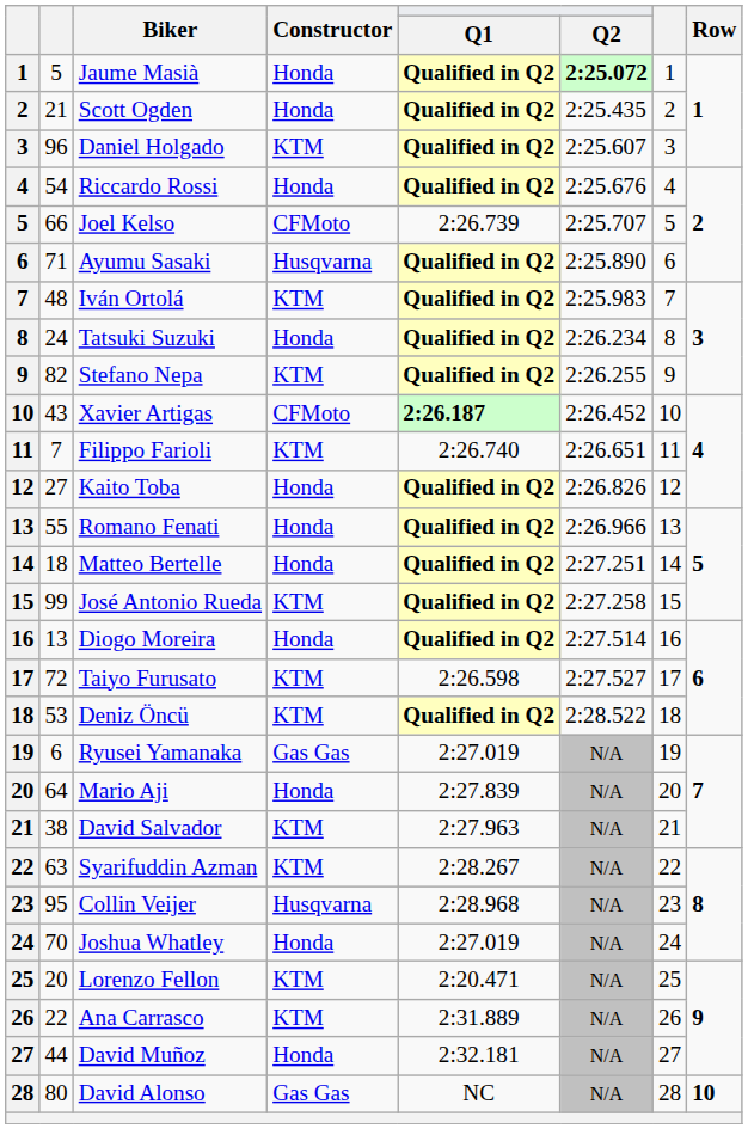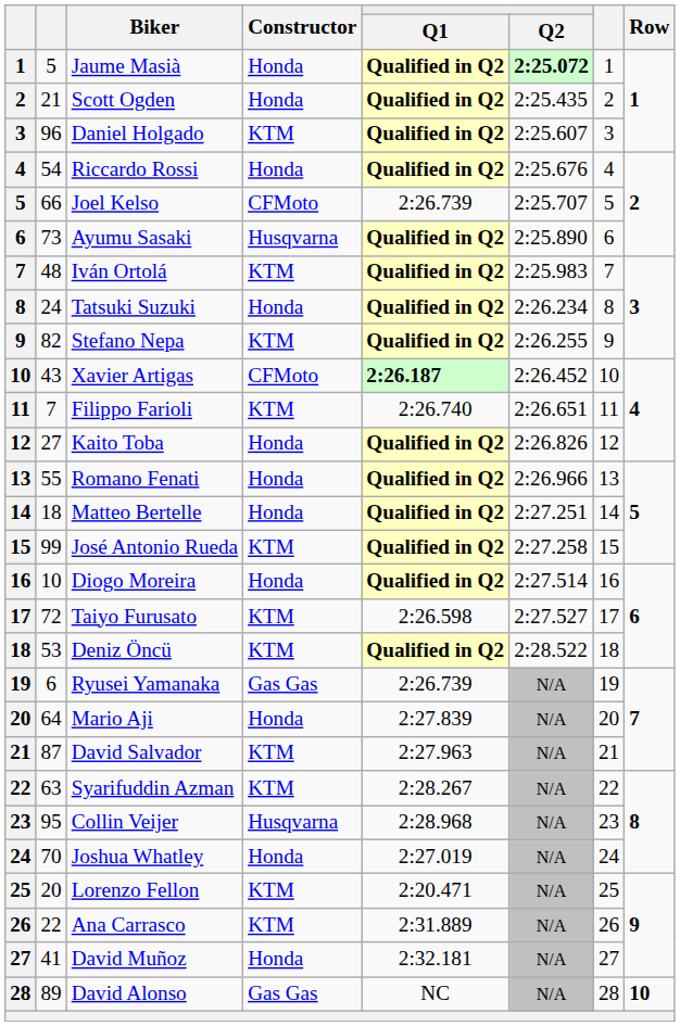 <table class="wikitable sortable" style="font-size: 85%;">
 <tr>
 <th rowspan="2"></th>
 <th rowspan="2"></th>
 <th rowspan="2">Biker</th>
 <th rowspan="2">Constructor</th>
 <th colspan="2" style="background:#eaecf0; text-align:center;"></th>
 <th rowspan="2"></th>
 <th rowspan="2">Row</th>
 </tr>
 <tr>
 <th scope="col">Q1</th>
 <th scope="col">Q2</th>
 </tr>
 <tr>
 <th scope="row">1</th>
 <td align="center">5</td>
 <td> <a href='#'>Jaume Masià</a></td>
 <td><a href='#'>Honda</a></td>
 <td style="background:#ffffbf;"><strong>Qualified in Q2</strong></td>
 <td style="background:#ccffcc;"><strong>2:25.072</strong></td>
 <td align="center">1</td>
 <td rowspan="3"><strong>1</strong></td>
 </tr>
 <tr>
 <th scope="row">2</th>
 <td align="center">21</td>
 <td> <a href='#'>Scott Ogden</a></td>
 <td><a href='#'>Honda</a></td>
 <td style="background:#ffffbf;"><strong>Qualified in Q2</strong></td>
 <td>2:25.435</td>
 <td align="center">2</td>
 </tr>
 <tr>
 <th scope="row">3</th>
 <td align="center">96</td>
 <td> <a href='#'>Daniel Holgado</a></td>
 <td><a href='#'>KTM</a></td>
 <td style="background:#ffffbf;"><strong>Qualified in Q2</strong></td>
 <td>2:25.607</td>
 <td align="center">3</td>
 </tr>
 <tr>
 <th scope="row">4</th>
 <td align="center">54</td>
 <td> <a href='#'>Riccardo Rossi</a></td>
 <td><a href='#'>Honda</a></td>
 <td style="background:#ffffbf;"><strong>Qualified in Q2</strong></td>
 <td>2:25.676</td>
 <td align="center">4</td>
 <td rowspan="3"><strong>2</strong></td>
 </tr>
 <tr>
 <th scope="row">5</th>
 <td align="center">66</td>
 <td> <a href='#'>Joel Kelso</a></td>
 <td><a href='#'>CFMoto</a></td>
 <td align="center">2:26.739</td>
 <td>2:25.707</td>
 <td align="center">5</td>
 </tr>
 <tr>
 <th scope="row">6</th>
-<td align="center">71</td>
+<td align="center">73</td>
 <td> <a href='#'>Ayumu Sasaki</a></td>
 <td><a href='#'>Husqvarna</a></td>
 <td style="background:#ffffbf;"><strong>Qualified in Q2</strong></td>
 <td>2:25.890</td>
 <td align="center">6</td>
 </tr>
 <tr>
 <th scope="row">7</th>
 <td align="center">48</td>
 <td> <a href='#'>Iván Ortolá</a></td>
 <td><a href='#'>KTM</a></td>
 <td style="background:#ffffbf;"><strong>Qualified in Q2</strong></td>
 <td>2:25.983</td>
 <td align="center">7</td>
 <td rowspan="3"><strong>3</strong></td>
 </tr>
 <tr>
 <th scope="row">8</th>
 <td align="center">24</td>
 <td> <a href='#'>Tatsuki Suzuki</a></td>
 <td><a href='#'>Honda</a></td>
 <td style="background:#ffffbf;"><strong>Qualified in Q2</strong></td>
 <td>2:26.234</td>
 <td align="center">8</td>
 </tr>
 <tr>
 <th scope="row">9</th>
 <td align="center">82</td>
 <td> <a href='#'>Stefano Nepa</a></td>
 <td><a href='#'>KTM</a></td>
 <td style="background:#ffffbf;"><strong>Qualified in Q2</strong></td>
 <td>2:26.255</td>
 <td align="center">9</td>
 </tr>
 <tr>
 <th scope="row">10</th>
 <td align="center">43</td>
 <td> <a href='#'>Xavier Artigas</a></td>
 <td><a href='#'>CFMoto</a></td>
 <td style="background:#ccffcc;"><strong>2:26.187</strong></td>
 <td>2:26.452</td>
 <td align="center">10</td>
 <td rowspan="3"><strong>4</strong></td>
 </tr>
 <tr>
 <th scope="row">11</th>
 <td align="center">7</td>
 <td> <a href='#'>Filippo Farioli</a></td>
 <td><a href='#'>KTM</a></td>
 <td align="center">2:26.740</td>
 <td>2:26.651</td>
 <td align="center">11</td>
 </tr>
 <tr>
 <th scope="row">12</th>
 <td align="center">27</td>
 <td> <a href='#'>Kaito Toba</a></td>
 <td><a href='#'>Honda</a></td>
 <td style="background:#ffffbf;"><strong>Qualified in Q2</strong></td>
 <td>2:26.826</td>
 <td align="center">12</td>
 </tr>
 <tr>
 <th scope="row">13</th>
 <td align="center">55</td>
 <td> <a href='#'>Romano Fenati</a></td>
 <td><a href='#'>Honda</a></td>
 <td style="background:#ffffbf;"><strong>Qualified in Q2</strong></td>
 <td>2:26.966</td>
 <td align="center">13</td>
 <td rowspan="3"><strong>5</strong></td>
 </tr>
 <tr>
 <th scope="row">14</th>
 <td align="center">18</td>
 <td> <a href='#'>Matteo Bertelle</a></td>
 <td><a href='#'>Honda</a></td>
 <td style="background:#ffffbf;"><strong>Qualified in Q2</strong></td>
 <td>2:27.251</td>
 <td align="center">14</td>
 </tr>
 <tr>
 <th scope="row">15</th>
 <td align="center">99</td>
 <td> <a href='#'>José Antonio Rueda</a></td>
 <td><a href='#'>KTM</a></td>
 <td style="background:#ffffbf;"><strong>Qualified in Q2</strong></td>
 <td>2:27.258</td>
 <td align="center">15</td>
 </tr>
 <tr>
 <th scope="row">16</th>
-<td align="center">13</td>
+<td align="center">10</td>
 <td> <a href='#'>Diogo Moreira</a></td>
 <td><a href='#'>Honda</a></td>
 <td style="background:#ffffbf;"><strong>Qualified in Q2</strong></td>
 <td>2:27.514</td>
 <td align="center">16</td>
 <td rowspan="3"><strong>6</strong></td>
 </tr>
 <tr>
 <th scope="row">17</th>
 <td align="center">72</td>
 <td> <a href='#'>Taiyo Furusato</a></td>
 <td><a href='#'>KTM</a></td>
 <td align="center">2:26.598</td>
 <td>2:27.527</td>
 <td align="center">17</td>
 </tr>
 <tr>
 <th scope="row">18</th>
 <td align="center">53</td>
 <td> <a href='#'>Deniz Öncü</a></td>
 <td><a href='#'>KTM</a></td>
 <td style="background:#ffffbf;"><strong>Qualified in Q2</strong></td>
 <td>2:28.522</td>
 <td align="center">18</td>
 </tr>
 <tr>
 <th scope="row">19</th>
 <td align="center">6</td>
 <td> <a href='#'>Ryusei Yamanaka</a></td>
 <td><a href='#'>Gas Gas</a></td>
-<td align="center">2:27.019</td>
+<td align="center">2:26.739</td>
 <td style="background: silver" align="center" data-sort-value="19"><small>N/A</small></td>
 <td align="center">19</td>
 <td rowspan="3"><strong>7</strong></td>
 </tr>
 <tr>
 <th scope="row">20</th>
 <td align="center">64</td>
 <td> <a href='#'>Mario Aji</a></td>
 <td><a href='#'>Honda</a></td>
 <td align="center">2:27.839</td>
 <td style="background: silver" align="center" data-sort-value="20"><small>N/A</small></td>
 <td align="center">20</td>
 </tr>
 <tr>
 <th scope="row">21</th>
-<td align="center">38</td>
+<td align="center">87</td>
 <td> <a href='#'>David Salvador</a></td>
 <td><a href='#'>KTM</a></td>
 <td align="center">2:27.963</td>
 <td style="background: silver" align="center" data-sort-value="21"><small>N/A</small></td>
 <td align="center">21</td>
 </tr>
 <tr>
 <th scope="row">22</th>
 <td align="center">63</td>
 <td> <a href='#'>Syarifuddin Azman</a></td>
 <td><a href='#'>KTM</a></td>
 <td align="center">2:28.267</td>
 <td style="background: silver" align="center" data-sort-value="22"><small>N/A</small></td>
 <td align="center">22</td>
 <td rowspan="3"><strong>8</strong></td>
 </tr>
 <tr>
 <th scope="row">23</th>
 <td align="center">95</td>
 <td> <a href='#'>Collin Veijer</a></td>
 <td><a href='#'>Husqvarna</a></td>
 <td align="center">2:28.968</td>
 <td style="background: silver" align="center" data-sort-value="23"><small>N/A</small></td>
 <td align="center">23</td>
 </tr>
 <tr>
 <th scope="row">24</th>
 <td align="center">70</td>
 <td> <a href='#'>Joshua Whatley</a></td>
 <td><a href='#'>Honda</a></td>
 <td align="center">2:27.019</td>
 <td style="background: silver" align="center" data-sort-value="25"><small>N/A</small></td>
 <td align="center">24</td>
 </tr>
 <tr>
 <th scope="row">25</th>
 <td align="center">20</td>
 <td> <a href='#'>Lorenzo Fellon</a></td>
 <td><a href='#'>KTM</a></td>
 <td align="center">2:20.471</td>
 <td style="background: silver" align="center" data-sort-value="26"><small>N/A</small></td>
 <td align="center">25</td>
 <td rowspan="3"><strong>9</strong></td>
 </tr>
 <tr>
 <th scope="row">26</th>
 <td align="center">22</td>
 <td> <a href='#'>Ana Carrasco</a></td>
 <td><a href='#'>KTM</a></td>
 <td align="center">2:31.889</td>
 <td style="background: silver" align="center" data-sort-value="27"><small>N/A</small></td>
 <td align="center">26</td>
 </tr>
 <tr>
 <th scope="row">27</th>
-<td align="center">44</td>
+<td align="center">41</td>
 <td> <a href='#'>David Muñoz</a></td>
 <td><a href='#'>Honda</a></td>
 <td align="center">2:32.181</td>
 <td style="background: silver" align="center" data-sort-value="28"><small>N/A</small></td>
 <td align="center">27</td>
 </tr>
 <tr>
 <th scope="row">28</th>
-<td align="center">80</td>
+<td align="center">89</td>
 <td> <a href='#'>David Alonso</a></td>
 <td><a href='#'>Gas Gas</a></td>
 <td align="center">NC</td>
 <td style="background: silver" align="center" data-sort-value="29"><small>N/A</small></td>
 <td align="center">28</td>
 <td><strong>10</strong></td>
 </tr>
 <tr>
 <th colspan="8"></th>
 </tr>
 <tr>
 </tr>
 </table>
